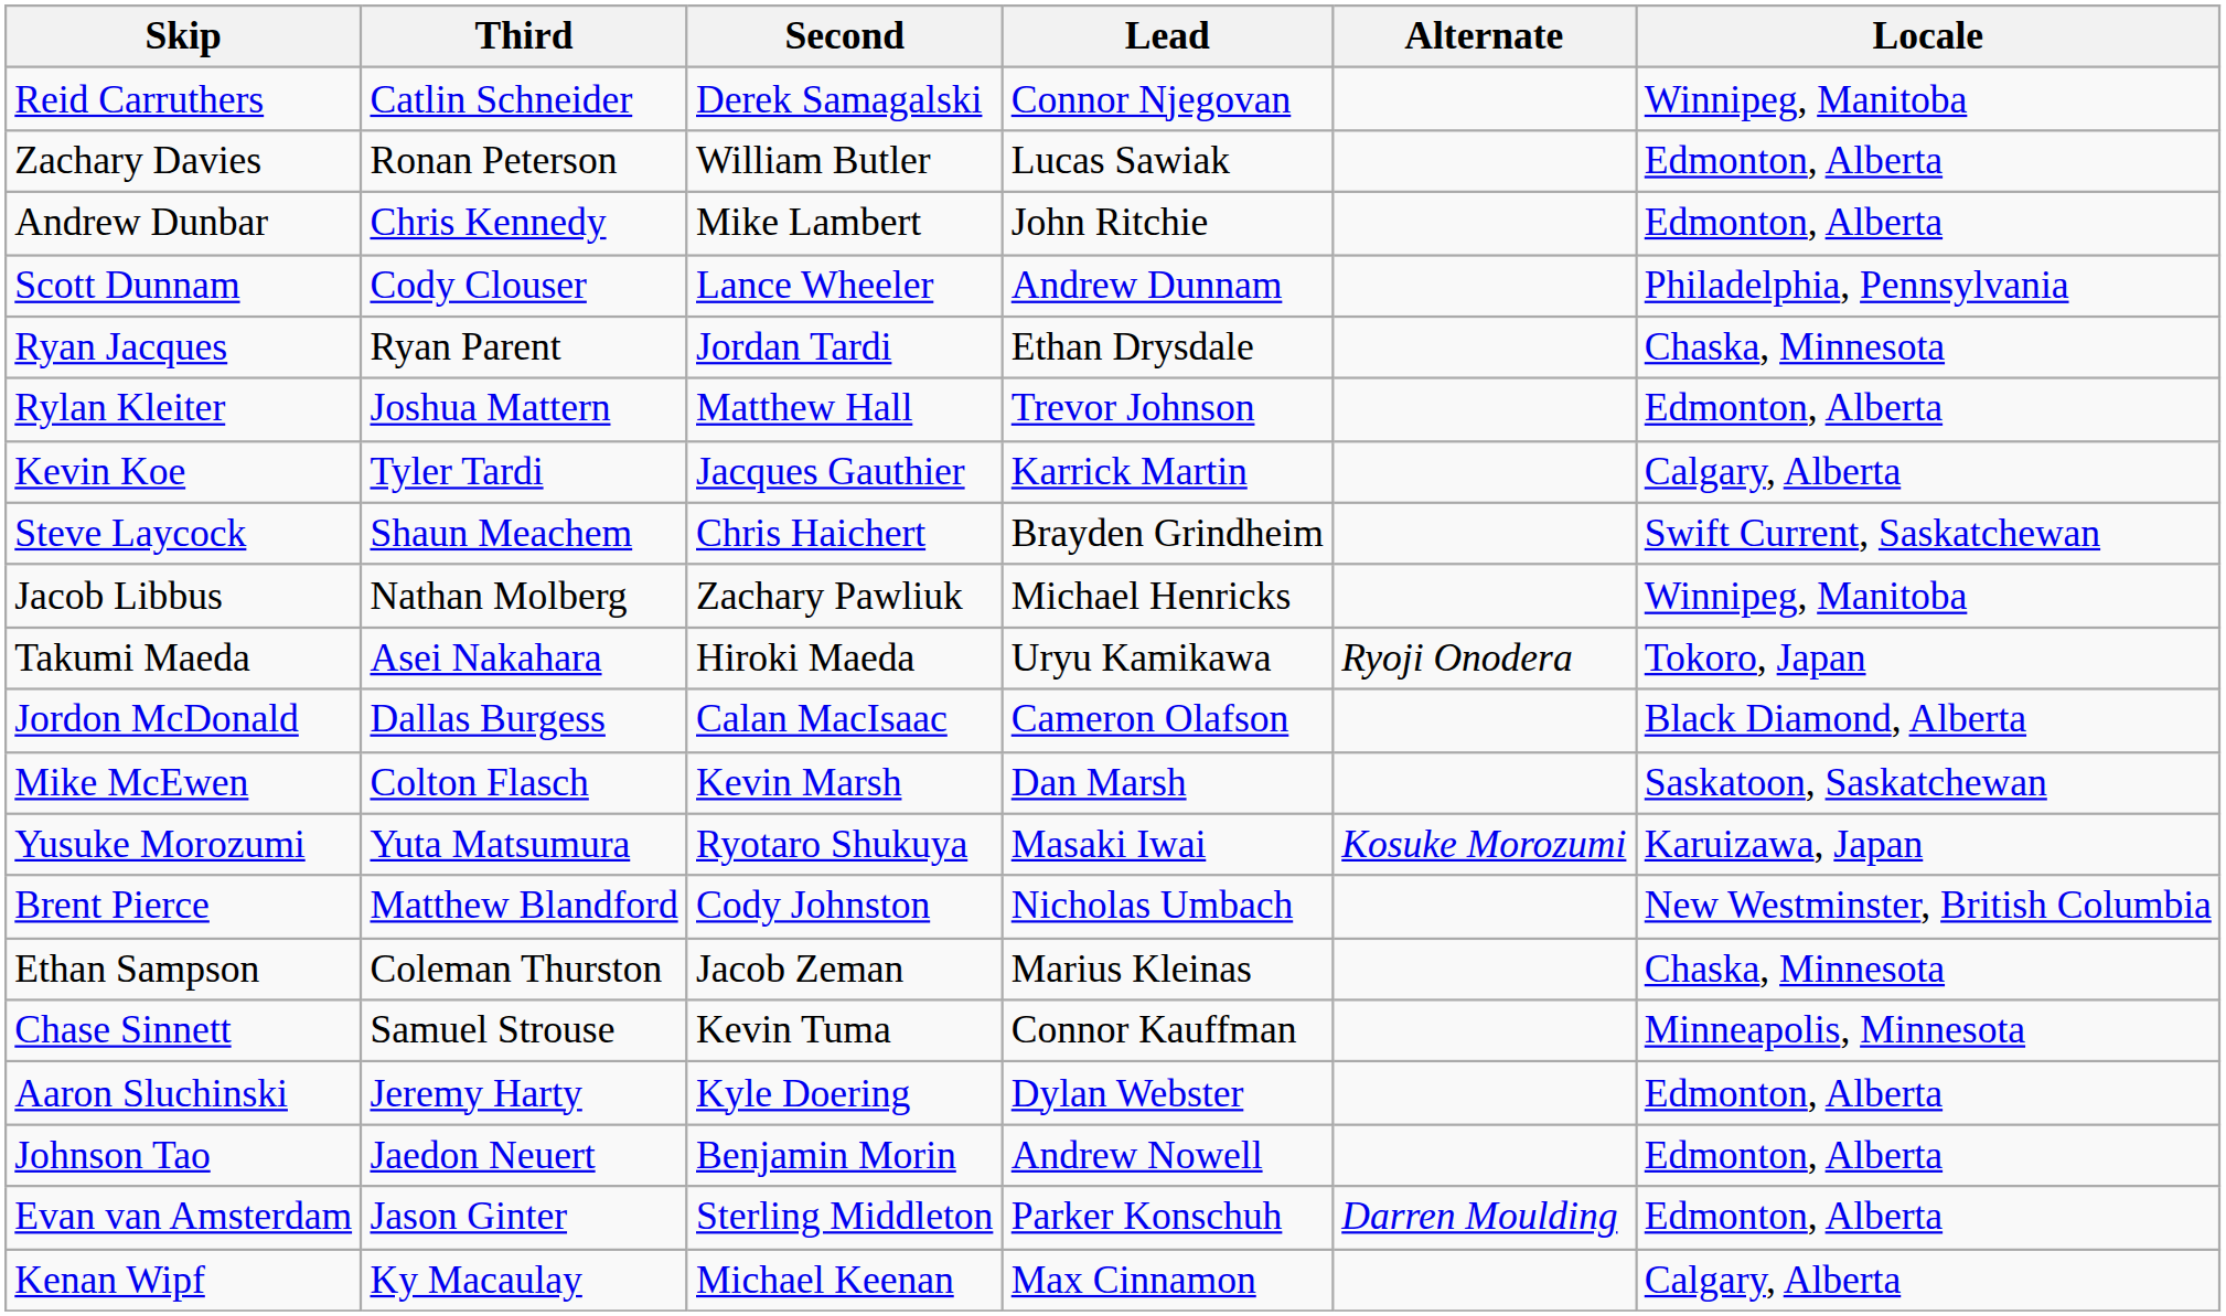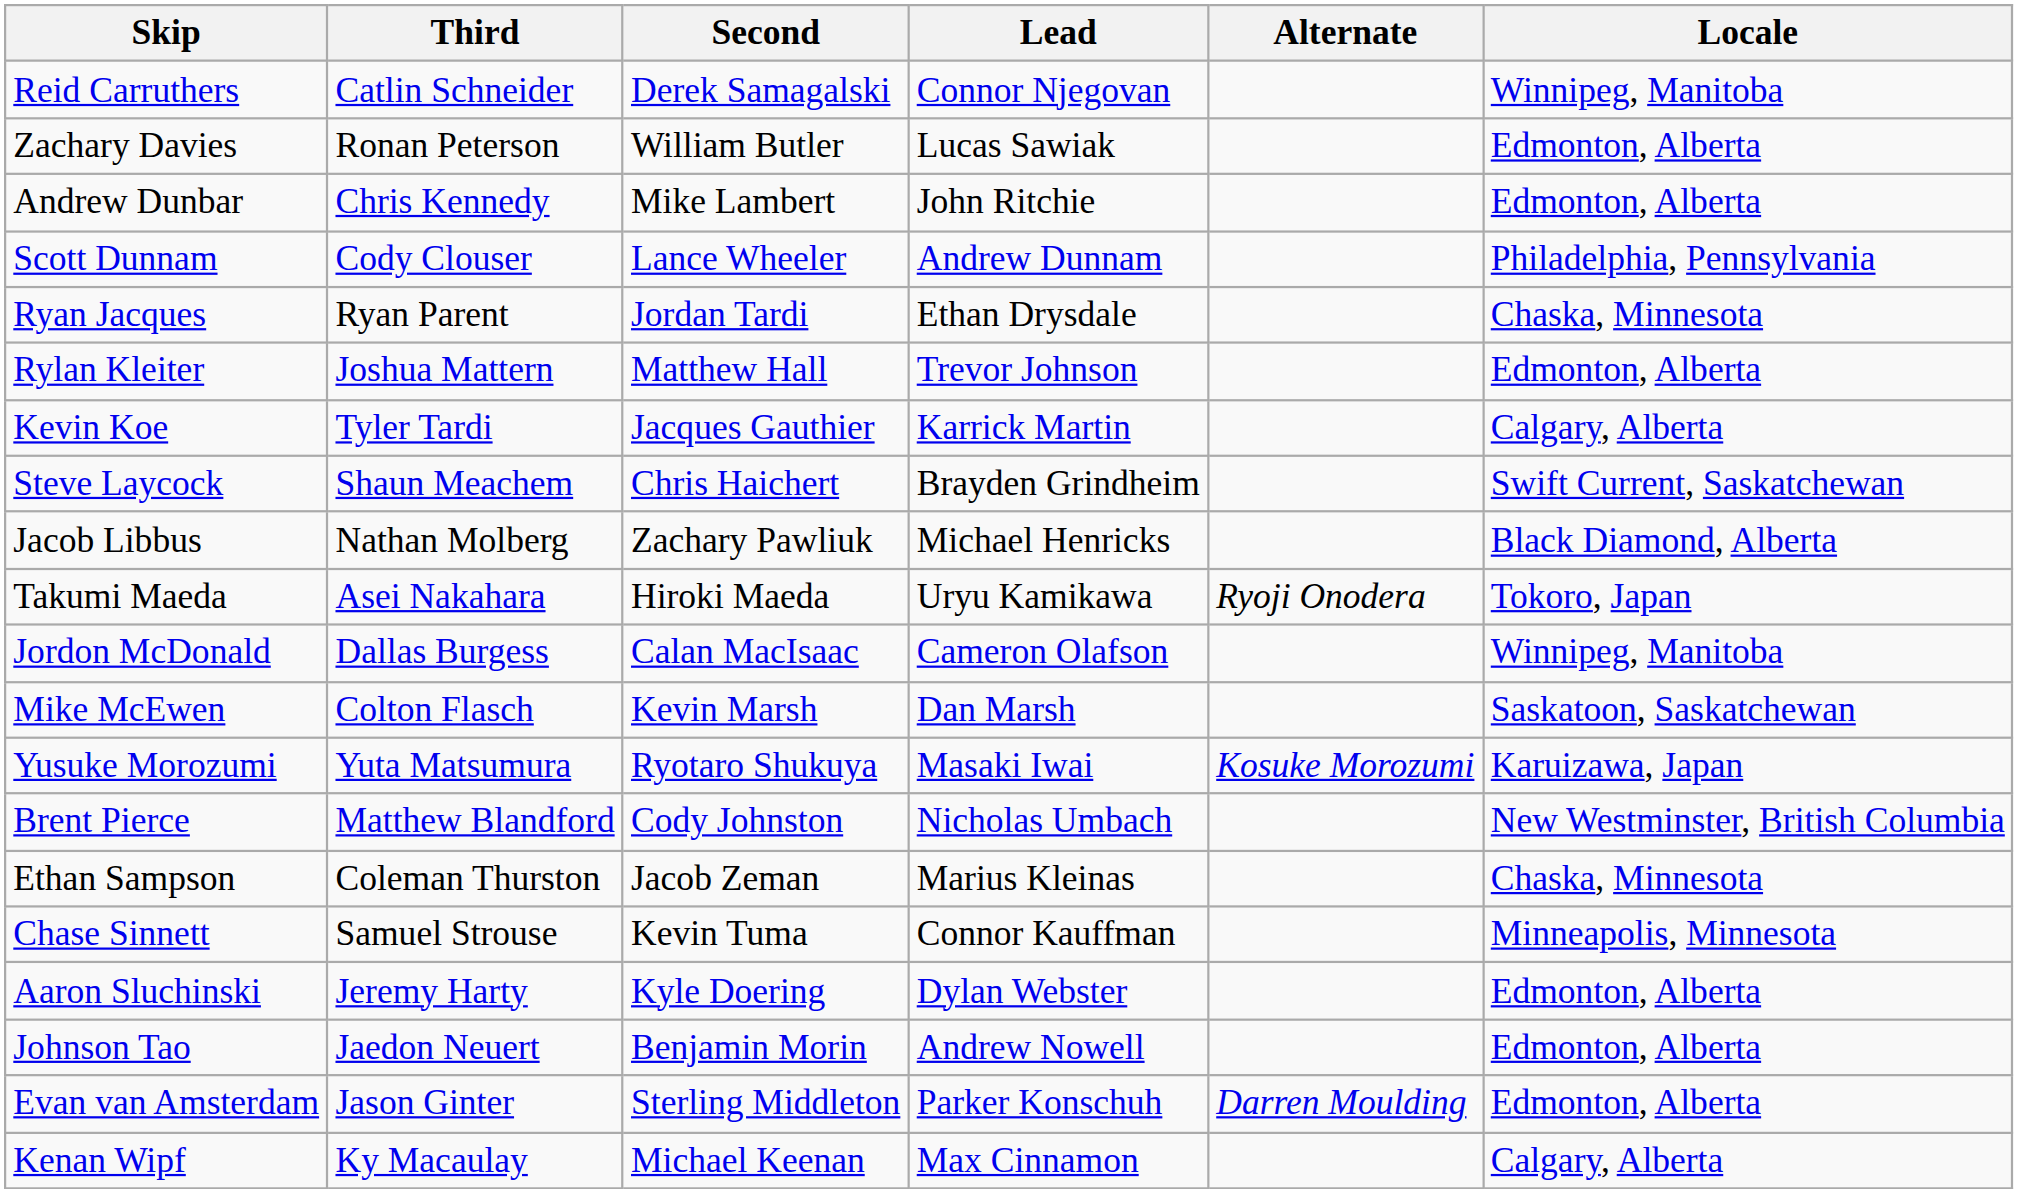 <table class=wikitable>
 <tr>
 <th scope="col">Skip</th>
 <th scope="col">Third</th>
 <th scope="col">Second</th>
 <th scope="col">Lead</th>
 <th scope="col">Alternate</th>
 <th scope="col">Locale</th>
 </tr>
 <tr>
 <td><a href='#'>Reid Carruthers</a></td>
 <td><a href='#'>Catlin Schneider</a></td>
 <td><a href='#'>Derek Samagalski</a></td>
 <td><a href='#'>Connor Njegovan</a></td>
 <td></td>
 <td> <a href='#'>Winnipeg</a>, <a href='#'>Manitoba</a></td>
 </tr>
 <tr>
 <td>Zachary Davies</td>
 <td>Ronan Peterson</td>
 <td>William Butler</td>
 <td>Lucas Sawiak</td>
 <td></td>
 <td> <a href='#'>Edmonton</a>, <a href='#'>Alberta</a></td>
 </tr>
 <tr>
 <td>Andrew Dunbar</td>
 <td><a href='#'>Chris Kennedy</a></td>
 <td>Mike Lambert</td>
 <td>John Ritchie</td>
 <td></td>
 <td> <a href='#'>Edmonton</a>, <a href='#'>Alberta</a></td>
 </tr>
 <tr>
 <td><a href='#'>Scott Dunnam</a></td>
 <td><a href='#'>Cody Clouser</a></td>
 <td><a href='#'>Lance Wheeler</a></td>
 <td><a href='#'>Andrew Dunnam</a></td>
 <td></td>
 <td> <a href='#'>Philadelphia</a>, <a href='#'>Pennsylvania</a></td>
 </tr>
 <tr>
 <td><a href='#'>Ryan Jacques</a></td>
 <td>Ryan Parent</td>
 <td><a href='#'>Jordan Tardi</a></td>
 <td>Ethan Drysdale</td>
 <td></td>
 <td> <a href='#'>Chaska</a>, <a href='#'>Minnesota</a></td>
 </tr>
 <tr>
 <td><a href='#'>Rylan Kleiter</a></td>
 <td><a href='#'>Joshua Mattern</a></td>
 <td><a href='#'>Matthew Hall</a></td>
 <td><a href='#'>Trevor Johnson</a></td>
 <td></td>
 <td> <a href='#'>Edmonton</a>, <a href='#'>Alberta</a></td>
 </tr>
 <tr>
 <td><a href='#'>Kevin Koe</a></td>
 <td><a href='#'>Tyler Tardi</a></td>
 <td><a href='#'>Jacques Gauthier</a></td>
 <td><a href='#'>Karrick Martin</a></td>
 <td></td>
 <td> <a href='#'>Calgary</a>, <a href='#'>Alberta</a></td>
 </tr>
 <tr>
 <td><a href='#'>Steve Laycock</a></td>
 <td><a href='#'>Shaun Meachem</a></td>
 <td><a href='#'>Chris Haichert</a></td>
 <td>Brayden Grindheim</td>
 <td></td>
 <td> <a href='#'>Swift Current</a>, <a href='#'>Saskatchewan</a></td>
 </tr>
 <tr>
 <td>Jacob Libbus</td>
 <td>Nathan Molberg</td>
 <td>Zachary Pawliuk</td>
 <td>Michael Henricks</td>
 <td></td>
-<td> <a href='#'>Winnipeg</a>, <a href='#'>Manitoba</a></td>
+<td> <a href='#'>Black Diamond</a>, <a href='#'>Alberta</a></td>
 </tr>
 <tr>
 <td>Takumi Maeda</td>
 <td><a href='#'>Asei Nakahara</a></td>
 <td>Hiroki Maeda</td>
 <td>Uryu Kamikawa</td>
 <td><em>Ryoji Onodera</em></td>
 <td> <a href='#'>Tokoro</a>, <a href='#'>Japan</a></td>
 </tr>
 <tr>
 <td><a href='#'>Jordon McDonald</a></td>
 <td><a href='#'>Dallas Burgess</a></td>
 <td><a href='#'>Calan MacIsaac</a></td>
 <td><a href='#'>Cameron Olafson</a></td>
 <td></td>
-<td> <a href='#'>Black Diamond</a>, <a href='#'>Alberta</a></td>
+<td> <a href='#'>Winnipeg</a>, <a href='#'>Manitoba</a></td>
 </tr>
 <tr>
 <td><a href='#'>Mike McEwen</a></td>
 <td><a href='#'>Colton Flasch</a></td>
 <td><a href='#'>Kevin Marsh</a></td>
 <td><a href='#'>Dan Marsh</a></td>
 <td></td>
 <td> <a href='#'>Saskatoon</a>, <a href='#'>Saskatchewan</a></td>
 </tr>
 <tr>
 <td><a href='#'>Yusuke Morozumi</a></td>
 <td><a href='#'>Yuta Matsumura</a></td>
 <td><a href='#'>Ryotaro Shukuya</a></td>
 <td><a href='#'>Masaki Iwai</a></td>
 <td><em><a href='#'>Kosuke Morozumi</a></em></td>
 <td> <a href='#'>Karuizawa</a>, <a href='#'>Japan</a></td>
 </tr>
 <tr>
 <td><a href='#'>Brent Pierce</a></td>
 <td><a href='#'>Matthew Blandford</a></td>
 <td><a href='#'>Cody Johnston</a></td>
 <td><a href='#'>Nicholas Umbach</a></td>
 <td></td>
 <td> <a href='#'>New Westminster</a>, <a href='#'>British Columbia</a></td>
 </tr>
 <tr>
 <td>Ethan Sampson</td>
 <td>Coleman Thurston</td>
 <td>Jacob Zeman</td>
 <td>Marius Kleinas</td>
 <td></td>
 <td> <a href='#'>Chaska</a>, <a href='#'>Minnesota</a></td>
 </tr>
 <tr>
 <td><a href='#'>Chase Sinnett</a></td>
 <td>Samuel Strouse</td>
 <td>Kevin Tuma</td>
 <td>Connor Kauffman</td>
 <td></td>
 <td> <a href='#'>Minneapolis</a>, <a href='#'>Minnesota</a></td>
 </tr>
 <tr>
 <td><a href='#'>Aaron Sluchinski</a></td>
 <td><a href='#'>Jeremy Harty</a></td>
 <td><a href='#'>Kyle Doering</a></td>
 <td><a href='#'>Dylan Webster</a></td>
 <td></td>
 <td> <a href='#'>Edmonton</a>, <a href='#'>Alberta</a></td>
 </tr>
 <tr>
 <td><a href='#'>Johnson Tao</a></td>
 <td><a href='#'>Jaedon Neuert</a></td>
 <td><a href='#'>Benjamin Morin</a></td>
 <td><a href='#'>Andrew Nowell</a></td>
 <td></td>
 <td> <a href='#'>Edmonton</a>, <a href='#'>Alberta</a></td>
 </tr>
 <tr>
 <td><a href='#'>Evan van Amsterdam</a></td>
 <td><a href='#'>Jason Ginter</a></td>
 <td><a href='#'>Sterling Middleton</a></td>
 <td><a href='#'>Parker Konschuh</a></td>
 <td><em><a href='#'>Darren Moulding</a></em></td>
 <td> <a href='#'>Edmonton</a>, <a href='#'>Alberta</a></td>
 </tr>
 <tr>
 <td><a href='#'>Kenan Wipf</a></td>
 <td><a href='#'>Ky Macaulay</a></td>
 <td><a href='#'>Michael Keenan</a></td>
 <td><a href='#'>Max Cinnamon</a></td>
 <td></td>
 <td> <a href='#'>Calgary</a>, <a href='#'>Alberta</a></td>
 </tr>
 </table>
